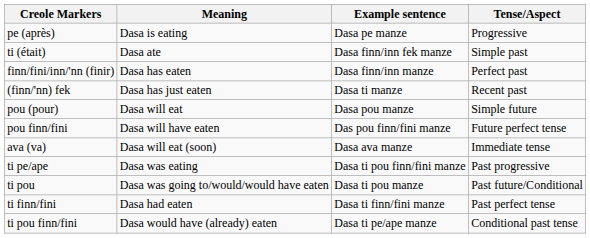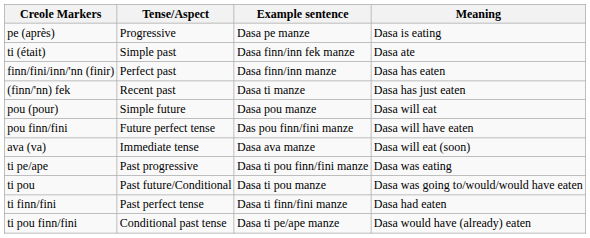 <table class="wikitable">
 <tr>
 <th>Creole Markers</th>
+<th>Tense/Aspect</th>
+<th>Example sentence</th>
 <th>Meaning</th>
-<th>Example sentence</th>
-<th>Tense/Aspect</th>
 </tr>
 <tr>
 <td>pe (après)</td>
+<td>Progressive</td>
+<td>Dasa pe manze</td>
 <td>Dasa is eating</td>
-<td>Dasa pe manze</td>
-<td>Progressive</td>
 </tr>
 <tr>
 <td>ti (était)</td>
+<td>Simple past</td>
+<td>Dasa finn/inn fek manze</td>
 <td>Dasa ate</td>
-<td>Dasa finn/inn fek manze</td>
-<td>Simple past</td>
 </tr>
 <tr>
 <td>finn/fini/inn/'nn (finir)</td>
+<td>Perfect past</td>
+<td>Dasa finn/inn manze</td>
 <td>Dasa has eaten</td>
-<td>Dasa finn/inn manze</td>
-<td>Perfect past</td>
 </tr>
 <tr>
 <td>(finn/'nn) fek</td>
+<td>Recent past</td>
+<td>Dasa ti manze</td>
 <td>Dasa has just eaten</td>
-<td>Dasa ti manze</td>
-<td>Recent past</td>
 </tr>
 <tr>
 <td>pou (pour)</td>
+<td>Simple future</td>
+<td>Dasa pou manze</td>
 <td>Dasa will eat</td>
-<td>Dasa pou manze</td>
-<td>Simple future</td>
 </tr>
 <tr>
 <td>pou finn/fini</td>
+<td>Future perfect tense</td>
+<td>Das pou finn/fini manze</td>
 <td>Dasa will have eaten</td>
-<td>Das pou finn/fini manze</td>
-<td>Future perfect tense</td>
 </tr>
 <tr>
 <td>ava (va)</td>
+<td>Immediate tense</td>
+<td>Dasa ava manze</td>
 <td>Dasa will eat (soon)</td>
-<td>Dasa ava manze</td>
-<td>Immediate tense</td>
 </tr>
 <tr>
 <td>ti pe/ape</td>
+<td>Past progressive</td>
+<td>Dasa ti pou finn/fini manze</td>
 <td>Dasa was eating</td>
-<td>Dasa ti pou finn/fini manze</td>
-<td>Past progressive</td>
 </tr>
 <tr>
 <td>ti pou</td>
+<td>Past future/Conditional</td>
+<td>Dasa ti pou manze</td>
 <td>Dasa was going to/would/would have eaten</td>
-<td>Dasa ti pou manze</td>
-<td>Past future/Conditional</td>
 </tr>
 <tr>
 <td>ti finn/fini</td>
+<td>Past perfect tense</td>
+<td>Dasa ti finn/fini manze</td>
 <td>Dasa had eaten</td>
-<td>Dasa ti finn/fini manze</td>
-<td>Past perfect tense</td>
 </tr>
 <tr>
 <td>ti pou finn/fini</td>
+<td>Conditional past tense</td>
+<td>Dasa ti pe/ape manze</td>
 <td>Dasa would have (already) eaten</td>
-<td>Dasa ti pe/ape manze</td>
-<td>Conditional past tense</td>
 </tr>
 </table>
